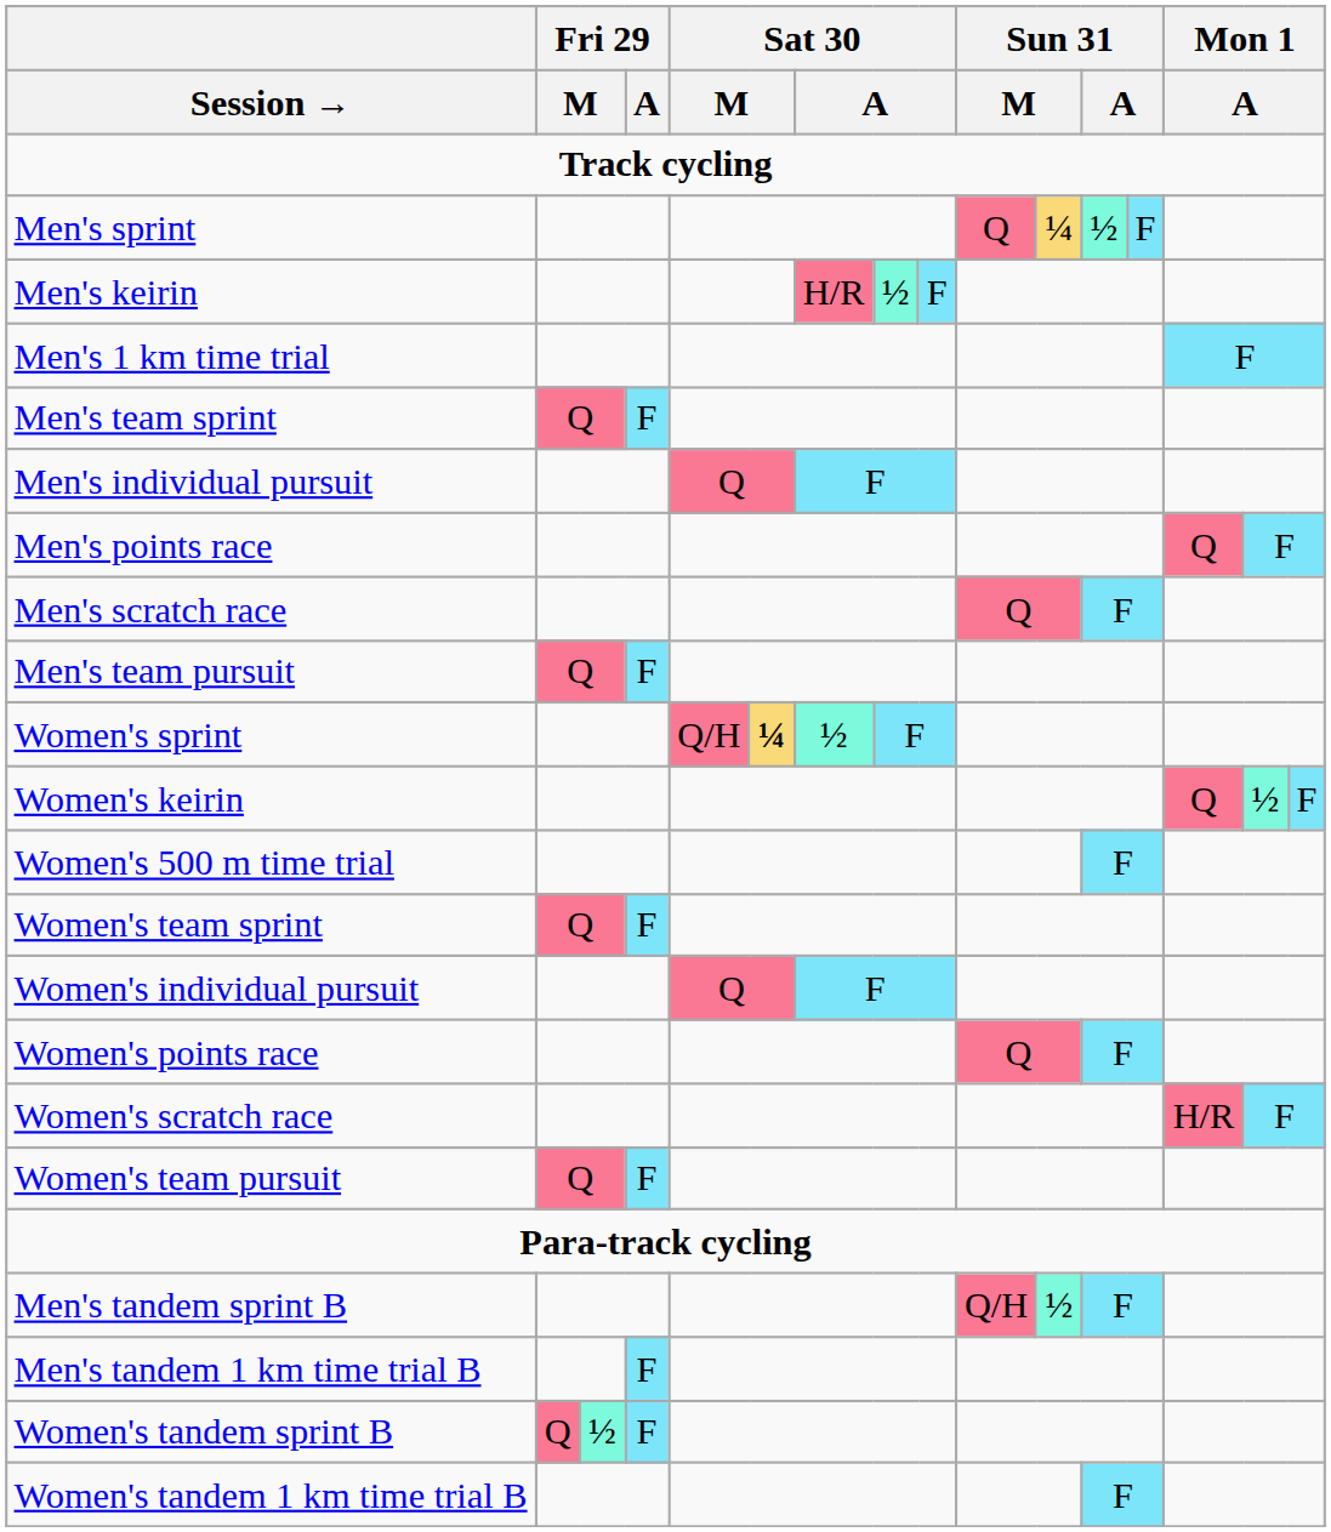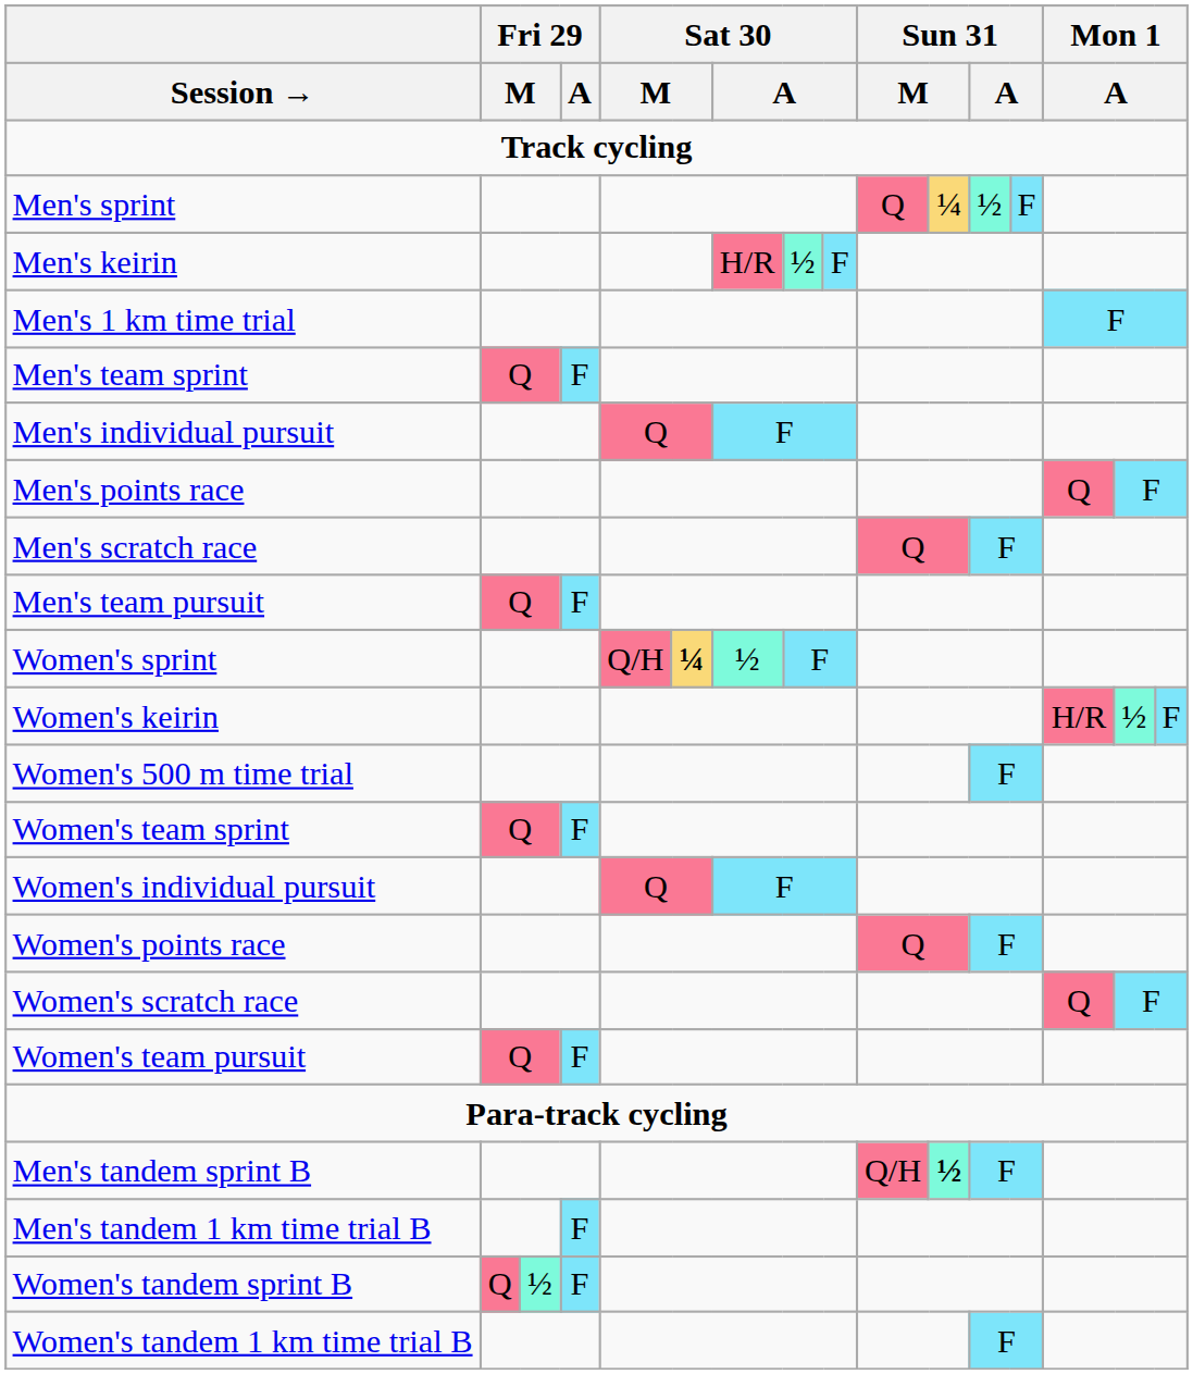 <table class="wikitable" style="margin:0.5em auto; font-size:90%; line-height:1.25em; text-align:center;">
 <tr>
 <th></th>
 <th colspan=3>Fri 29</th>
 <th colspan=5>Sat 30</th>
 <th colspan=4>Sun 31</th>
 <th colspan=3>Mon 1</th>
 </tr>
 <tr>
 <th>Session →</th>
 <th colspan=2>M</th>
 <th>A</th>
 <th colspan=2>M</th>
 <th colspan=3>A</th>
 <th colspan=2>M</th>
 <th colspan=2>A</th>
 <th colspan=3>A</th>
 </tr>
 <tr>
 <td colspan=16><strong>Track cycling</strong></td>
 </tr>
 <tr>
 <td style="text-align:left;"><a href='#'>Men's sprint</a></td>
 <td colspan=3></td>
 <td colspan=5></td>
 <td style="background-color:#FA7894">Q</td>
 <td style="background-color:#FAD978;">¼</td>
 <td style="background-color:#7DFADB;">½</td>
 <td style="background-color:#7DE5FA;">F</td>
 <td colspan=3></td>
 </tr>
 <tr>
 <td style="text-align:left;"><a href='#'>Men's keirin</a></td>
 <td colspan=3></td>
 <td colspan=2></td>
 <td style="background-color:#FA7894">H/R</td>
 <td style="background-color:#7DFADB;">½</td>
 <td style="background-color:#7DE5FA;">F</td>
 <td colspan=4></td>
 <td colspan=3></td>
 </tr>
 <tr>
 <td style="text-align:left;"><a href='#'>Men's 1 km time trial</a></td>
 <td colspan=3></td>
 <td colspan=5></td>
 <td colspan=4></td>
 <td colspan="3" style="background-color:#7DE5FA;">F</td>
 </tr>
 <tr>
 <td style="text-align:left;"><a href='#'>Men's team sprint</a></td>
 <td colspan="2" style="background-color:#FA7894">Q</td>
 <td style="background-color:#7DE5FA;">F</td>
 <td colspan=5></td>
 <td colspan=4></td>
 <td colspan=3></td>
 </tr>
 <tr>
 <td style="text-align:left;"><a href='#'>Men's individual pursuit</a></td>
 <td colspan=3></td>
 <td colspan="2" style="background-color:#FA7894">Q</td>
 <td colspan="3" style="background-color:#7DE5FA;">F</td>
 <td colspan=4></td>
 <td colspan=3></td>
 </tr>
 <tr>
 <td style="text-align:left;"><a href='#'>Men's points race</a></td>
 <td colspan=3></td>
 <td colspan=5></td>
 <td colspan=4></td>
 <td style="background-color:#FA7894">Q</td>
 <td colspan="2" style="background-color:#7DE5FA;">F</td>
 </tr>
 <tr>
 <td style="text-align:left;"><a href='#'>Men's scratch race</a></td>
 <td colspan=3></td>
 <td colspan=5></td>
 <td colspan="2" style="background-color:#FA7894">Q</td>
 <td colspan="2" style="background-color:#7DE5FA;">F</td>
 <td colspan=3></td>
 </tr>
 <tr>
 <td style="text-align:left;"><a href='#'>Men's team pursuit</a></td>
 <td colspan="2" style="background-color:#FA7894">Q</td>
 <td style="background-color:#7DE5FA;">F</td>
 <td colspan=5></td>
 <td colspan=4></td>
 <td colspan=3></td>
 </tr>
 <tr>
 <td style="text-align:left;"><a href='#'>Women's sprint</a></td>
 <td colspan=3></td>
 <td style="background-color:#FA7894">Q/H</td>
 <td style="background-color:#FAD978;"><strong>¼</strong></td>
 <td style="background-color:#7DFADB;">½</td>
 <td colspan="2" style="background-color:#7DE5FA;">F</td>
 <td colspan=4></td>
 <td colspan=3></td>
 </tr>
 <tr>
 <td style="text-align:left;"><a href='#'>Women's keirin</a></td>
 <td colspan=3></td>
 <td colspan=5></td>
 <td colspan=4></td>
-<td style="background-color:#FA7894">Q</td>
+<td style="background-color:#FA7894">H/R</td>
 <td style="background-color:#7DFADB;">½</td>
 <td style="background-color:#7DE5FA;">F</td>
 </tr>
 <tr>
 <td style="text-align:left;"><a href='#'>Women's 500 m time trial</a></td>
 <td colspan=3></td>
 <td colspan=5></td>
 <td colspan=2></td>
 <td colspan="2" style="background-color:#7DE5FA;">F</td>
 <td colspan=3></td>
 </tr>
 <tr>
 <td style="text-align:left;"><a href='#'>Women's team sprint</a></td>
 <td colspan="2" style="background-color:#FA7894">Q</td>
 <td style="background-color:#7DE5FA;">F</td>
 <td colspan=5></td>
 <td colspan=4></td>
 <td colspan=3></td>
 </tr>
 <tr>
 <td style="text-align:left;"><a href='#'>Women's individual pursuit</a></td>
 <td colspan=3></td>
 <td colspan="2" style="background-color:#FA7894">Q</td>
 <td colspan="3" style="background-color:#7DE5FA;">F</td>
 <td colspan=4></td>
 <td colspan=3></td>
 </tr>
 <tr>
 <td style="text-align:left;"><a href='#'>Women's points race</a></td>
 <td colspan=3></td>
 <td colspan=5></td>
 <td colspan="2" style="background-color:#FA7894">Q</td>
 <td colspan="2" style="background-color:#7DE5FA;">F</td>
 <td colspan="4"></td>
 </tr>
 <tr>
 <td style="text-align:left;"><a href='#'>Women's scratch race</a></td>
 <td colspan=3></td>
 <td colspan=5></td>
 <td colspan=4></td>
-<td style="background-color:#FA7894">H/R</td>
+<td style="background-color:#FA7894">Q</td>
 <td colspan="2" style="background-color:#7DE5FA;">F</td>
 </tr>
 <tr>
 <td style="text-align:left;"><a href='#'>Women's team pursuit</a></td>
 <td colspan="2" style="background-color:#FA7894">Q</td>
 <td style="background-color:#7DE5FA;">F</td>
 <td colspan=5></td>
 <td colspan=4></td>
 <td colspan=3></td>
 </tr>
 <tr>
 <td colspan=16><strong>Para-track cycling</strong></td>
 </tr>
 <tr>
 <td style="text-align:left;"><a href='#'>Men's tandem sprint B</a></td>
 <td colspan=3></td>
 <td colspan=5></td>
 <td style="background-color:#FA7894">Q/H</td>
-<td style="background-color:#7DFADB;">½</td>
+<td style="background-color:#7DFADB;"><strong>½</strong></td>
 <td colspan="2" style="background-color:#7DE5FA;">F</td>
 <td colspan=3></td>
 </tr>
 <tr>
 <td style="text-align:left;"><a href='#'>Men's tandem 1 km time trial B</a></td>
 <td colspan=2></td>
 <td style="background-color:#7DE5FA;">F</td>
 <td colspan=5></td>
 <td colspan=4></td>
 <td colspan=3></td>
 </tr>
 <tr>
 <td style="text-align:left;"><a href='#'>Women's tandem sprint B</a></td>
 <td style="background-color:#FA7894">Q</td>
 <td style="background-color:#7DFADB;">½</td>
 <td style="background-color:#7DE5FA;">F</td>
 <td colspan=5></td>
 <td colspan=4></td>
 <td colspan=3></td>
 </tr>
 <tr>
 <td style="text-align:left;"><a href='#'>Women's tandem 1 km time trial B</a></td>
 <td colspan=3></td>
 <td colspan=5></td>
 <td colspan=2></td>
 <td colspan=2 style="background-color:#7DE5FA;">F</td>
 <td colspan=3></td>
 </tr>
 </table>
